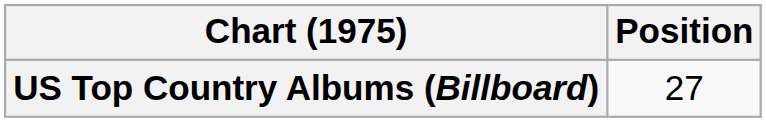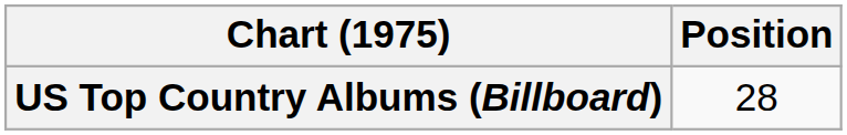 <table class="wikitable plainrowheaders" style="text-align:center">
 <tr>
 <th scope="col">Chart (1975)</th>
 <th scope="col">Position</th>
 </tr>
 <tr>
 <th scope="row">US Top Country Albums (<em>Billboard</em>)</th>
-<td>27</td>
+<td>28</td>
 </tr>
 </table>
